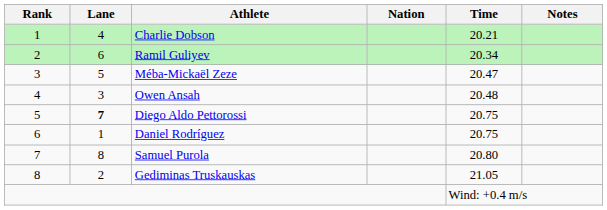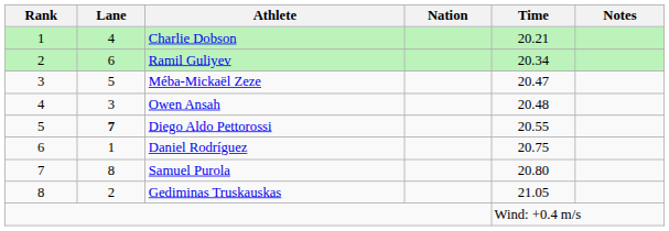 <table class="wikitable sortable" style="text-align:center;width: 60%;">
 <tr>
 <th scope="col">Rank</th>
 <th scope="col">Lane</th>
 <th scope="col">Athlete</th>
 <th scope="col">Nation</th>
 <th scope="col">Time</th>
 <th scope="col">Notes</th>
 </tr>
 <tr bgcolor=bbf3bb>
 <td>1</td>
 <td>4</td>
 <td align=left><a href='#'>Charlie Dobson</a></td>
 <td align=left></td>
 <td>20.21</td>
 <td></td>
 </tr>
 <tr bgcolor=bbf3bb>
 <td>2</td>
 <td>6</td>
 <td align=left><a href='#'>Ramil Guliyev</a></td>
 <td align=left></td>
 <td>20.34</td>
 <td></td>
 </tr>
 <tr>
 <td>3</td>
 <td>5</td>
 <td align=left><a href='#'>Méba-Mickaël Zeze</a></td>
 <td align=left></td>
 <td>20.47</td>
 <td></td>
 </tr>
 <tr>
 <td>4</td>
 <td>3</td>
 <td align=left><a href='#'>Owen Ansah</a></td>
 <td align=left></td>
 <td>20.48</td>
 <td></td>
 </tr>
 <tr>
 <td>5</td>
 <td><strong>7</strong></td>
 <td align=left><a href='#'>Diego Aldo Pettorossi</a></td>
 <td align=left></td>
-<td>20.75</td>
+<td>20.55</td>
 <td></td>
 </tr>
 <tr>
 <td>6</td>
 <td>1</td>
 <td align=left><a href='#'>Daniel Rodríguez</a></td>
 <td align=left></td>
 <td>20.75</td>
 <td></td>
 </tr>
 <tr>
 <td>7</td>
 <td>8</td>
 <td align=left><a href='#'>Samuel Purola</a></td>
 <td align=left></td>
 <td>20.80</td>
 <td></td>
 </tr>
 <tr>
 <td>8</td>
 <td>2</td>
 <td align=left><a href='#'>Gediminas Truskauskas</a></td>
 <td align=left></td>
 <td>21.05</td>
 <td></td>
 </tr>
 <tr class="sortbottom">
 <td colspan="4"></td>
 <td colspan="2" style="text-align:left;">Wind: +0.4 m/s</td>
 </tr>
 </table>
